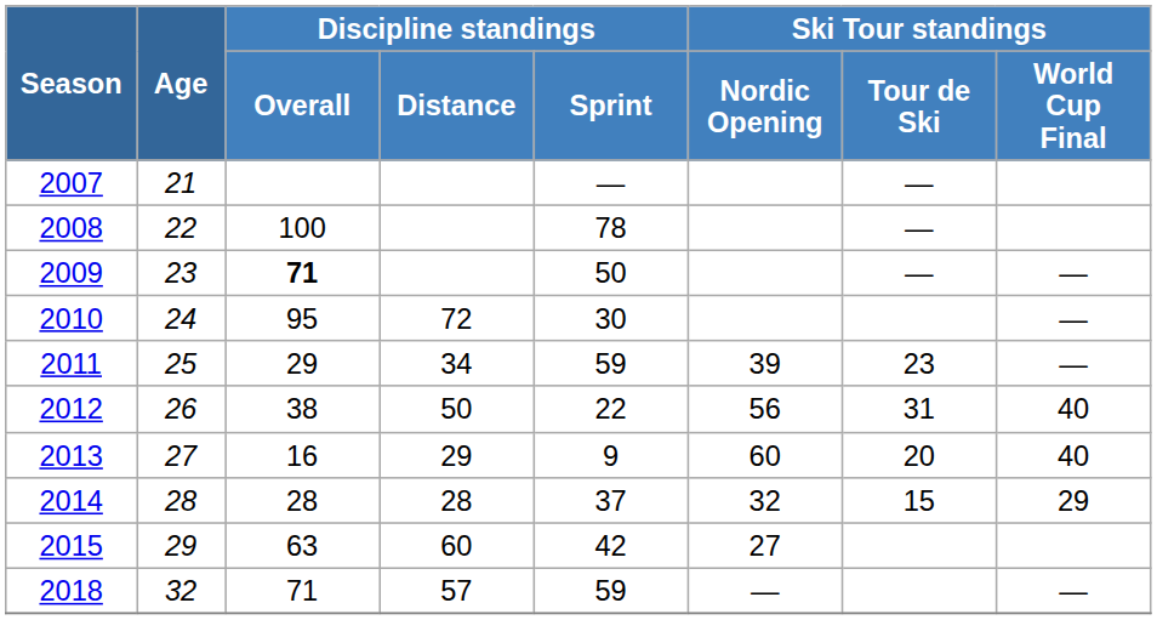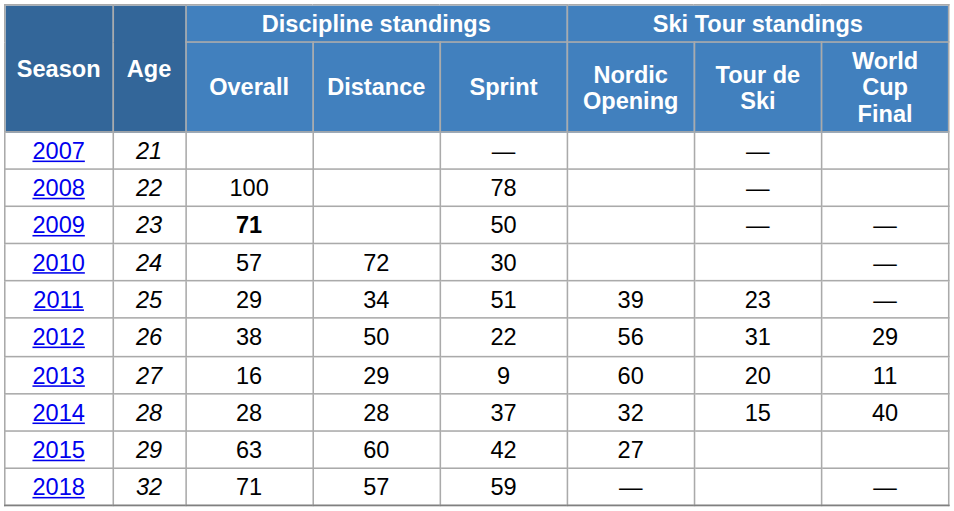 <table class="wikitable" style="font-size:95%; text-align:center; border:grey solid 1px; border-collapse:collapse; background:#ffffff;">
 <tr>
 <th style="background-color:#369; color:white; width:60px;" rowspan="2"> Season </th>
 <th style="background-color:#369; color:white; width:40px;" rowspan="2"> Age </th>
 <th style="background-color:#4180be; color:white;" colspan="3">Discipline standings</th>
 <th style="background-color:#4180be; color:white;" colspan="3">Ski Tour standings</th>
 </tr>
 <tr>
 <th style="background-color:#4180be; color:white; width:75px;">Overall</th>
 <th style="background-color:#4180be; color:white; width:75px;">Distance</th>
 <th style="background-color:#4180be; color:white; width:75px;">Sprint</th>
 <th style="background-color:#4180be; color:white; width:75px;">Nordic<br>Opening</th>
 <th style="background-color:#4180be; color:white; width:75px;">Tour de<br>Ski</th>
 <th style="background-color:#4180be; color:white; width:75px;">World Cup<br>Final</th>
 </tr>
 <tr>
 <td><a href='#'>2007</a></td>
 <td><em>21</em></td>
 <td></td>
 <td></td>
 <td>—</td>
 <td></td>
 <td>—</td>
 <td></td>
 </tr>
 <tr>
 <td><a href='#'>2008</a></td>
 <td><em>22</em></td>
 <td>100</td>
 <td></td>
 <td>78</td>
 <td></td>
 <td>—</td>
 <td></td>
 </tr>
 <tr>
 <td><a href='#'>2009</a></td>
 <td><em>23</em></td>
 <td><strong>71</strong></td>
 <td></td>
 <td>50</td>
 <td></td>
 <td>—</td>
 <td>—</td>
 </tr>
 <tr>
 <td><a href='#'>2010</a></td>
 <td><em>24</em></td>
-<td>95</td>
+<td>57</td>
 <td>72</td>
 <td>30</td>
 <td></td>
 <td></td>
 <td>—</td>
 </tr>
 <tr>
 <td><a href='#'>2011</a></td>
 <td><em>25</em></td>
 <td>29</td>
 <td>34</td>
-<td>59</td>
+<td>51</td>
 <td>39</td>
 <td>23</td>
 <td>—</td>
 </tr>
 <tr>
 <td><a href='#'>2012</a></td>
 <td><em>26</em></td>
 <td>38</td>
 <td>50</td>
 <td>22</td>
 <td>56</td>
 <td>31</td>
-<td>40</td>
+<td>29</td>
 </tr>
 <tr>
 <td><a href='#'>2013</a></td>
 <td><em>27</em></td>
 <td>16</td>
 <td>29</td>
 <td>9</td>
 <td>60</td>
 <td>20</td>
-<td>40</td>
+<td>11</td>
 </tr>
 <tr>
 <td><a href='#'>2014</a></td>
 <td><em>28</em></td>
 <td>28</td>
 <td>28</td>
 <td>37</td>
 <td>32</td>
 <td>15</td>
-<td>29</td>
+<td>40</td>
 </tr>
 <tr>
 <td><a href='#'>2015</a></td>
 <td><em>29</em></td>
 <td>63</td>
 <td>60</td>
 <td>42</td>
 <td>27</td>
 <td></td>
 <td></td>
 </tr>
 <tr>
 <td><a href='#'>2018</a></td>
 <td><em>32</em></td>
 <td>71</td>
 <td>57</td>
 <td>59</td>
 <td>—</td>
 <td></td>
 <td>—</td>
 </tr>
 <tr>
 </tr>
 </table>
